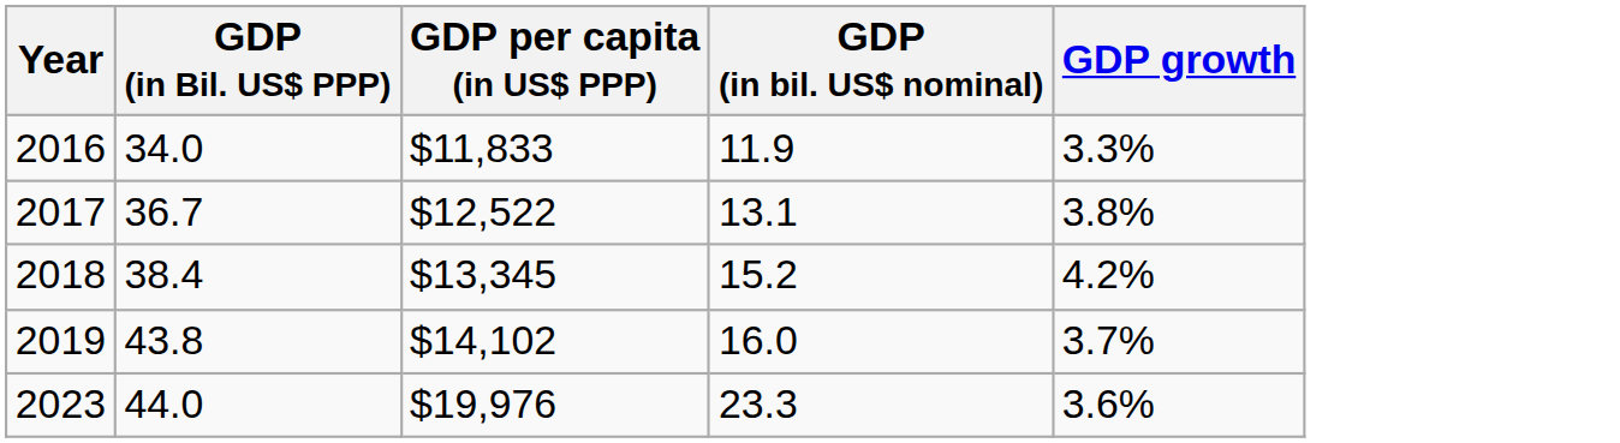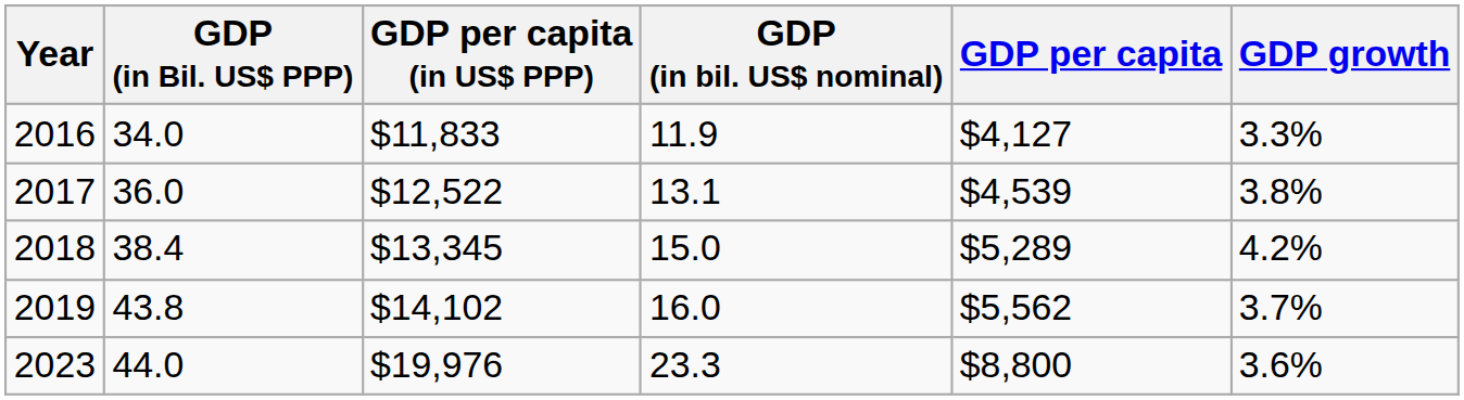 <table class="wikitable">
 <tr>
 <th>Year</th>
 <th>GDP<br><small>(in Bil. US$ PPP)</small></th>
 <th>GDP per capita<br><small>(in US$ PPP)</small></th>
 <th>GDP<br><small>(in bil. US$ nominal)</small></th>
+<th><a href='#'>GDP per capita</a></th>
 <th><a href='#'>GDP growth</a></th>
 </tr>
 <tr>
 <td>2016</td>
 <td>34.0</td>
 <td>$11,833</td>
 <td>11.9</td>
+<td>$4,127</td>
 <td>3.3%</td>
 </tr>
 <tr>
 <td>2017</td>
-<td>36.7</td>
+<td>36.0</td>
 <td>$12,522</td>
 <td>13.1</td>
+<td>$4,539</td>
 <td>3.8%</td>
 </tr>
 <tr>
 <td>2018</td>
 <td>38.4</td>
 <td>$13,345</td>
-<td>15.2</td>
+<td>15.0</td>
+<td>$5,289</td>
 <td>4.2%</td>
 </tr>
 <tr>
 <td>2019</td>
 <td>43.8</td>
 <td>$14,102</td>
 <td>16.0</td>
+<td>$5,562</td>
 <td>3.7%</td>
 </tr>
 <tr>
 <td>2023</td>
 <td>44.0</td>
 <td>$19,976</td>
 <td>23.3</td>
+<td>$8,800</td>
 <td>3.6%</td>
 </tr>
 </table>
